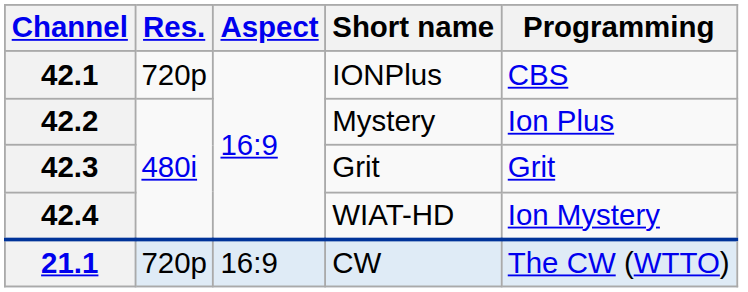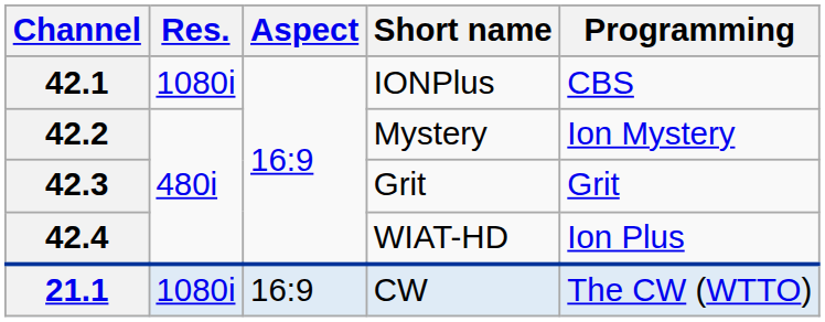 <table class="wikitable">
 <tr>
 <th scope = "col"><a href='#'>Channel</a></th>
 <th scope = "col"><a href='#'>Res.</a></th>
 <th scope = "col"><a href='#'>Aspect</a></th>
 <th scope = "col">Short name</th>
 <th scope = "col">Programming</th>
 </tr>
 <tr>
 <th scope = "row">42.1</th>
-<td>720p</td>
+<td><a href='#'>1080i</a></td>
 <td rowspan=4><a href='#'>16:9</a></td>
 <td>IONPlus</td>
 <td><a href='#'>CBS</a></td>
 </tr>
 <tr>
 <th scope = "row">42.2</th>
 <td rowspan=3><a href='#'>480i</a></td>
 <td>Mystery</td>
-<td><a href='#'>Ion Plus</a></td>
+<td><a href='#'>Ion Mystery</a></td>
 </tr>
 <tr>
 <th scope = "row">42.3</th>
 <td>Grit</td>
 <td><a href='#'>Grit</a></td>
 </tr>
 <tr>
 <th scope = "row">42.4</th>
 <td>WIAT-HD</td>
-<td><a href='#'>Ion Mystery</a></td>
+<td><a href='#'>Ion Plus</a></td>
 </tr>
 <tr style="background-color:#DFEBF6; border-top: 2px solid #003399;">
 <th scope = "row"><a href='#'>21.1</a></th>
-<td>720p</td>
+<td><a href='#'>1080i</a></td>
 <td>16:9</td>
 <td>CW</td>
 <td><a href='#'>The CW</a> (<a href='#'>WTTO</a>)</td>
 </tr>
 </table>
